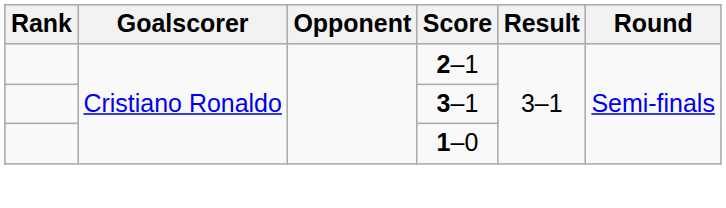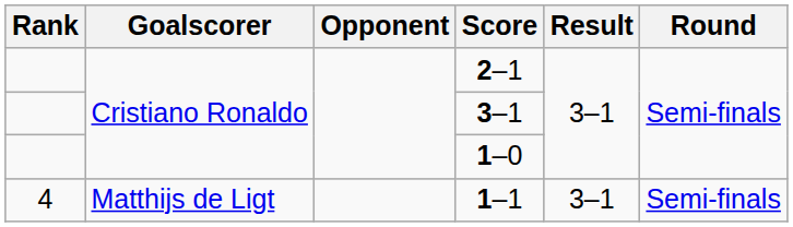 <table class="wikitable" style="margin:auto; text-align:center">
 <tr>
 <th>Rank</th>
 <th>Goalscorer</th>
 <th>Opponent</th>
 <th>Score</th>
 <th>Result</th>
 <th>Round</th>
 </tr>
 <tr>
 <td></td>
 <td style="text-align:left" rowspan="3"> <a href='#'>Cristiano Ronaldo</a></td>
 <td style="text-align:left" rowspan="3"></td>
 <td><strong>2</strong>–1</td>
 <td rowspan="3">3–1</td>
 <td rowspan="3"><a href='#'>Semi-finals</a></td>
 </tr>
 <tr>
 <td></td>
 <td><strong>3</strong>–1</td>
 </tr>
 <tr>
 <td></td>
 <td><strong>1</strong>–0</td>
 </tr>
+<tr>
+<td>4</td>
+<td style="text-align:left"> <a href='#'>Matthijs de Ligt</a></td>
+<td style="text-align:left"></td>
+<td><strong>1</strong>–1</td>
+<td>3–1 </td>
+<td><a href='#'>Semi-finals</a></td>
+</tr>
 </table>
